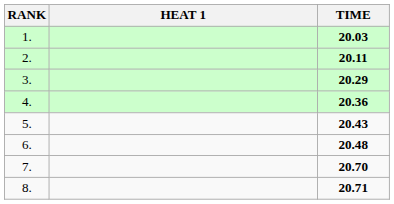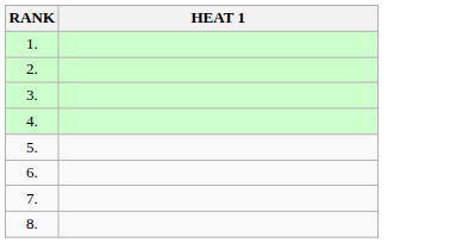 <table class="wikitable" style="border-collapse: collapse; font-size: 90%;">
 <tr>
 <th>RANK</th>
 <th style="width: 20em">HEAT 1</th>
-<th style="width: 5em">TIME</th>
 </tr>
 <tr style="background:#ccffcc;">
 <td align="center">1.</td>
 <td></td>
-<td align="center"><strong>20.03</strong></td>
 </tr>
 <tr style="background:#ccffcc;">
 <td align="center">2.</td>
 <td></td>
-<td align="center"><strong>20.11</strong></td>
 </tr>
 <tr style="background:#ccffcc;">
 <td align="center">3.</td>
 <td></td>
-<td align="center"><strong>20.29</strong></td>
 </tr>
 <tr style="background:#ccffcc;">
 <td align="center">4.</td>
 <td></td>
-<td align="center"><strong>20.36</strong></td>
 </tr>
 <tr>
 <td align="center">5.</td>
 <td></td>
-<td align="center"><strong>20.43</strong></td>
 </tr>
 <tr>
 <td align="center">6.</td>
 <td></td>
-<td align="center"><strong>20.48</strong></td>
 </tr>
 <tr>
 <td align="center">7.</td>
 <td></td>
-<td align="center"><strong>20.70</strong></td>
 </tr>
 <tr>
 <td align="center">8.</td>
 <td></td>
-<td align="center"><strong>20.71</strong></td>
 </tr>
 </table>
